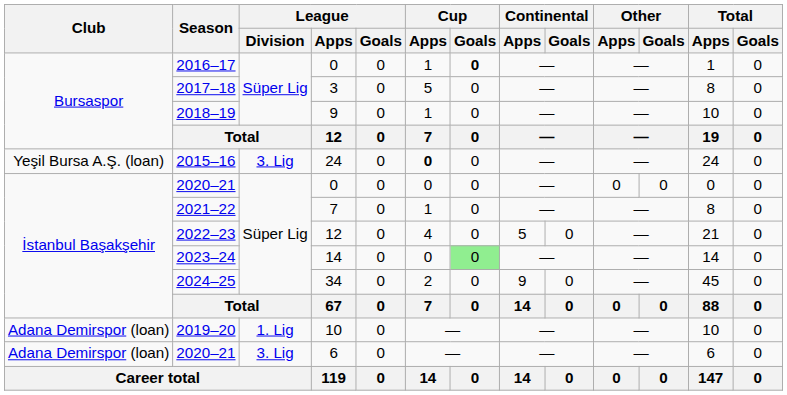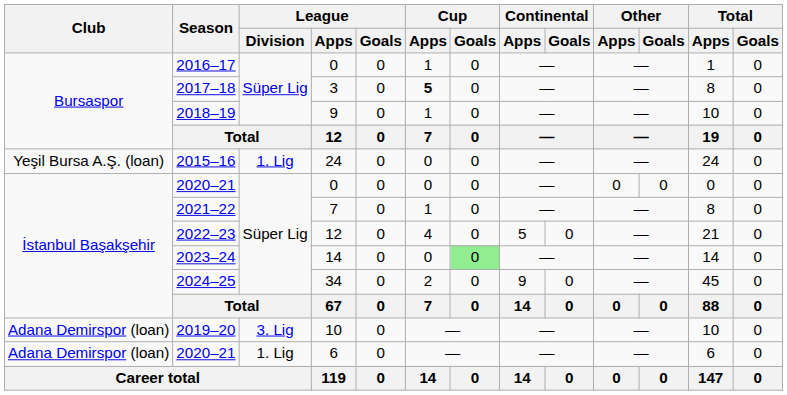 <table class="wikitable" style="text-align:center">
 <tr>
 <th rowspan="2">Club</th>
 <th rowspan="2">Season</th>
 <th colspan="3">League</th>
 <th colspan="2">Cup</th>
 <th colspan="2">Continental</th>
 <th colspan="2">Other</th>
 <th colspan="2">Total</th>
 </tr>
 <tr>
 <th>Division</th>
 <th>Apps</th>
 <th>Goals</th>
 <th>Apps</th>
 <th>Goals</th>
 <th>Apps</th>
 <th>Goals</th>
 <th>Apps</th>
 <th>Goals</th>
 <th>Apps</th>
 <th>Goals</th>
 </tr>
 <tr>
 <td rowspan="4"><a href='#'>Bursaspor</a></td>
 <td><a href='#'>2016–17</a></td>
 <td rowspan="3"><a href='#'>Süper Lig</a></td>
 <td>0</td>
 <td>0</td>
 <td>1</td>
-<td><strong>0</strong></td>
+<td>0</td>
 <td colspan="2">—</td>
 <td colspan="2">—</td>
 <td>1</td>
 <td>0</td>
 </tr>
 <tr>
 <td><a href='#'>2017–18</a></td>
 <td>3</td>
 <td>0</td>
-<td>5</td>
+<td><strong>5</strong></td>
 <td>0</td>
 <td colspan="2">—</td>
 <td colspan="2">—</td>
 <td>8</td>
 <td>0</td>
 </tr>
 <tr>
 <td><a href='#'>2018–19</a></td>
 <td>9</td>
 <td>0</td>
 <td>1</td>
 <td>0</td>
 <td colspan="2">—</td>
 <td colspan="2">—</td>
 <td>10</td>
 <td>0</td>
 </tr>
 <tr>
 <th colspan="2">Total</th>
 <th>12</th>
 <th>0</th>
 <th>7</th>
 <th>0</th>
 <th colspan="2">—</th>
 <th colspan="2">—</th>
 <th>19</th>
 <th>0</th>
 </tr>
 <tr>
 <td>Yeşil Bursa A.Ş. (loan)</td>
 <td><a href='#'>2015–16</a></td>
-<td><a href='#'>3. Lig</a></td>
+<td><a href='#'>1. Lig</a></td>
 <td>24</td>
 <td>0</td>
-<td><strong>0</strong></td>
+<td>0</td>
 <td>0</td>
 <td colspan="2">—</td>
 <td colspan="2">—</td>
 <td>24</td>
 <td>0</td>
 </tr>
 <tr>
 <td rowspan="6"><a href='#'>İstanbul Başakşehir</a></td>
 <td><a href='#'>2020–21</a></td>
 <td rowspan="5">Süper Lig</td>
 <td>0</td>
 <td>0</td>
 <td>0</td>
 <td>0</td>
 <td colspan="2">—</td>
 <td>0</td>
 <td>0</td>
 <td>0</td>
 <td>0</td>
 </tr>
 <tr>
 <td><a href='#'>2021–22</a></td>
 <td>7</td>
 <td>0</td>
 <td>1</td>
 <td>0</td>
 <td colspan="2">—</td>
 <td colspan="2">—</td>
 <td>8</td>
 <td>0</td>
 </tr>
 <tr>
 <td><a href='#'>2022–23</a></td>
 <td>12</td>
 <td>0</td>
 <td>4</td>
 <td>0</td>
 <td>5</td>
 <td>0</td>
 <td colspan="2">—</td>
 <td>21</td>
 <td>0</td>
 </tr>
 <tr>
 <td><a href='#'>2023–24</a></td>
 <td>14</td>
 <td>0</td>
 <td>0</td>
 <td style="background: lightgreen;">0</td>
 <td colspan="2">—</td>
 <td colspan="2">—</td>
 <td>14</td>
 <td>0</td>
 </tr>
 <tr>
 <td><a href='#'>2024–25</a></td>
 <td>34</td>
 <td>0</td>
 <td>2</td>
 <td>0</td>
 <td>9</td>
 <td>0</td>
 <td colspan="2">—</td>
 <td>45</td>
 <td>0</td>
 </tr>
 <tr>
 <th colspan="2">Total</th>
 <th>67</th>
 <th>0</th>
 <th>7</th>
 <th>0</th>
 <th>14</th>
 <th>0</th>
 <th>0</th>
 <th>0</th>
 <th>88</th>
 <th>0</th>
 </tr>
 <tr>
 <td><a href='#'>Adana Demirspor</a> (loan)</td>
 <td><a href='#'>2019–20</a></td>
-<td><a href='#'>1. Lig</a></td>
+<td><a href='#'>3. Lig</a></td>
 <td>10</td>
 <td>0</td>
 <td colspan="2">—</td>
 <td colspan="2">—</td>
 <td colspan="2">—</td>
 <td>10</td>
 <td>0</td>
 </tr>
 <tr>
 <td><a href='#'>Adana Demirspor</a> (loan)</td>
 <td><a href='#'>2020–21</a></td>
-<td><a href='#'>3. Lig</a></td>
+<td>1. Lig</td>
 <td>6</td>
 <td>0</td>
 <td colspan="2">—</td>
 <td colspan="2">—</td>
 <td colspan="2">—</td>
 <td>6</td>
 <td>0</td>
 </tr>
 <tr>
 <th colspan="3">Career total</th>
 <th>119</th>
 <th>0</th>
 <th>14</th>
 <th>0</th>
 <th>14</th>
 <th>0</th>
 <th>0</th>
 <th>0</th>
 <th>147</th>
 <th>0</th>
 </tr>
 </table>
